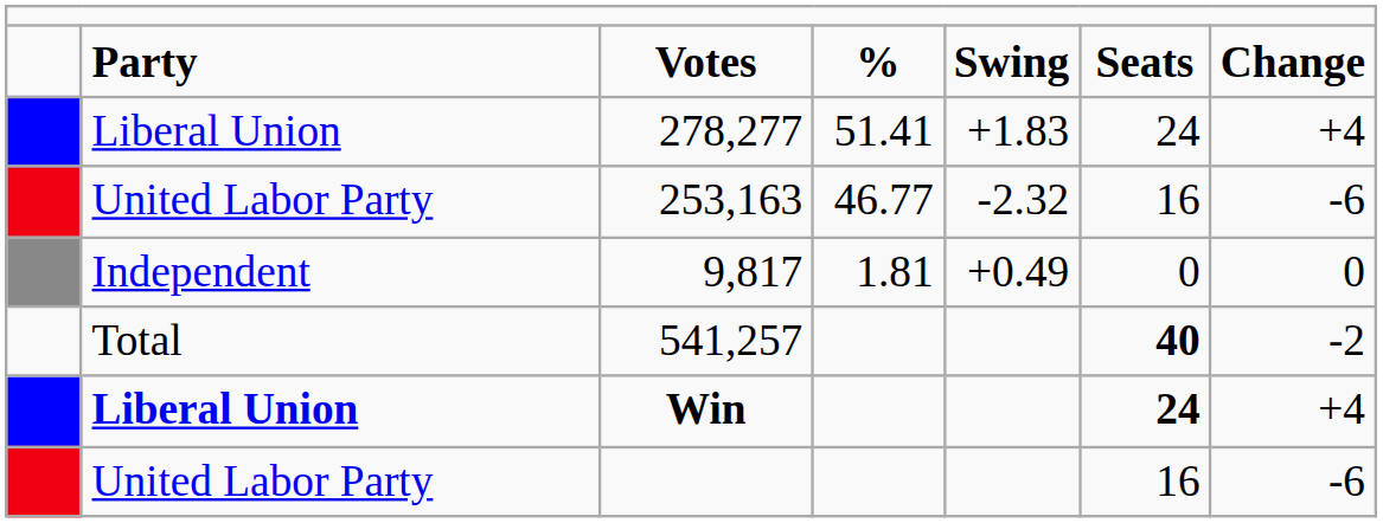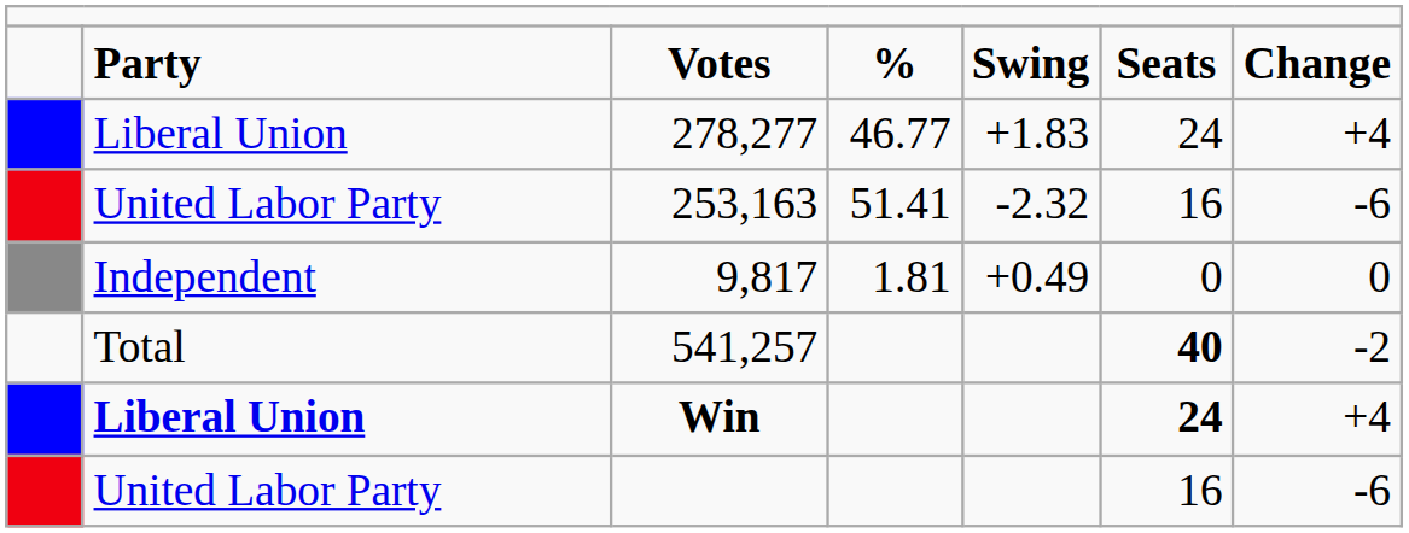 <table class="wikitable">
 <tr>
 <td colspan=7 align=center></td>
 </tr>
 <tr>
 <td style="width:20px"> </td>
 <td style="width:180px"><strong>Party</strong></td>
 <td style="width:70px" align=center><strong>Votes</strong></td>
 <td style="width:40px" align=center><strong>%</strong></td>
 <td style="width:40px" align=center><strong>Swing</strong></td>
 <td style="width:40px" align=center><strong>Seats</strong></td>
 <td style="width:40px" align=center><strong>Change</strong></td>
 </tr>
 <tr>
 <td bgcolor=#0000ff> </td>
 <td><a href='#'>Liberal Union</a></td>
 <td align=right>278,277</td>
-<td align=right>51.41</td>
+<td align=right>46.77</td>
 <td align=right>+1.83</td>
 <td align=right>24</td>
 <td align=right>+4</td>
 </tr>
 <tr>
 <td bgcolor=#F00011> </td>
 <td><a href='#'>United Labor Party</a></td>
 <td align=right>253,163</td>
-<td align=right>46.77</td>
+<td align=right>51.41</td>
 <td align=right>-2.32</td>
 <td align=right>16</td>
 <td align=right>-6</td>
 </tr>
 <tr>
 <td bgcolor=#888> </td>
 <td><a href='#'>Independent</a></td>
 <td align=right>9,817</td>
 <td align=right>1.81</td>
 <td align=right>+0.49</td>
 <td align=right>0</td>
 <td align=right>0</td>
 </tr>
 <tr>
 <td> </td>
 <td>Total</td>
 <td align=right>541,257</td>
 <td align=right> </td>
 <td align=right> </td>
 <td align=right><strong>40</strong></td>
 <td align=right>-2</td>
 </tr>
 <tr>
 <td bgcolor=#0000ff> </td>
 <td><strong><a href='#'>Liberal Union</a></strong></td>
 <td align=center><strong>Win</strong></td>
 <td align=right></td>
 <td align=right></td>
 <td align=right><strong>24</strong></td>
 <td align=right>+4</td>
 </tr>
 <tr>
 <td bgcolor=#F00011> </td>
 <td><a href='#'>United Labor Party</a></td>
 <td align=center></td>
 <td align=right></td>
 <td align=right></td>
 <td align=right>16</td>
 <td align=right>-6</td>
 </tr>
 </table>
